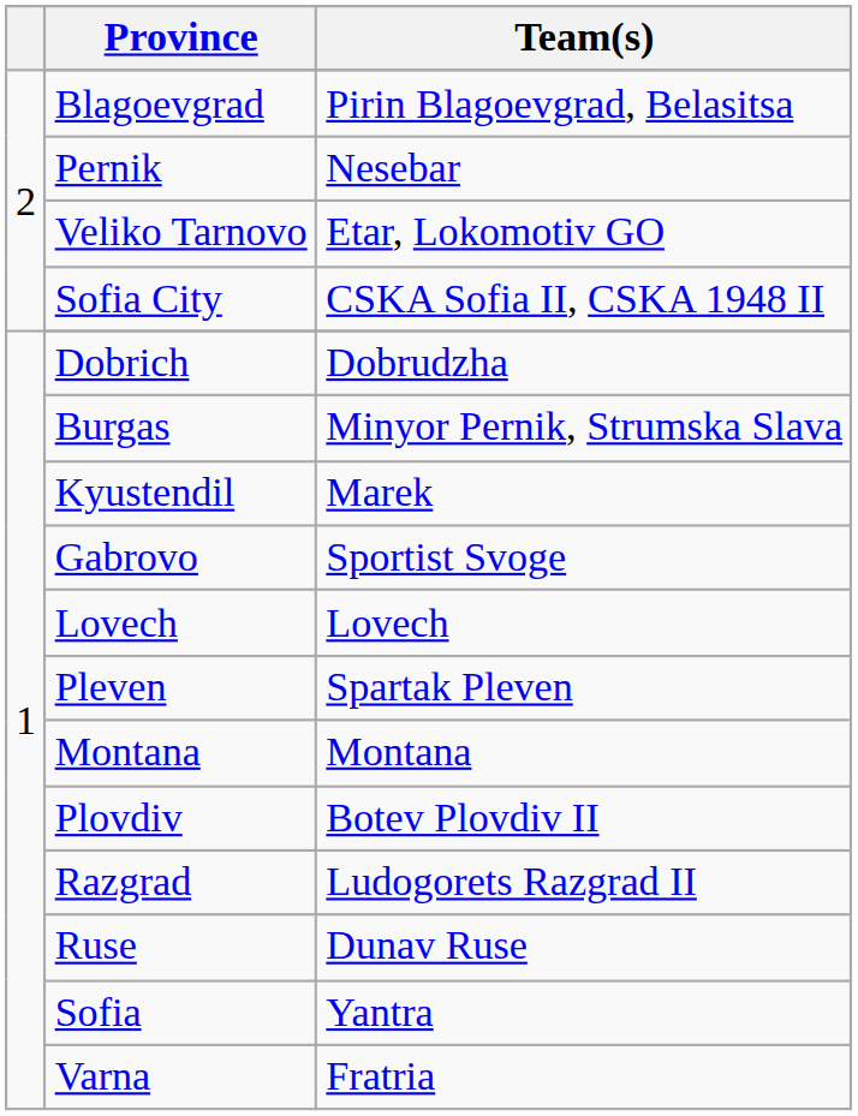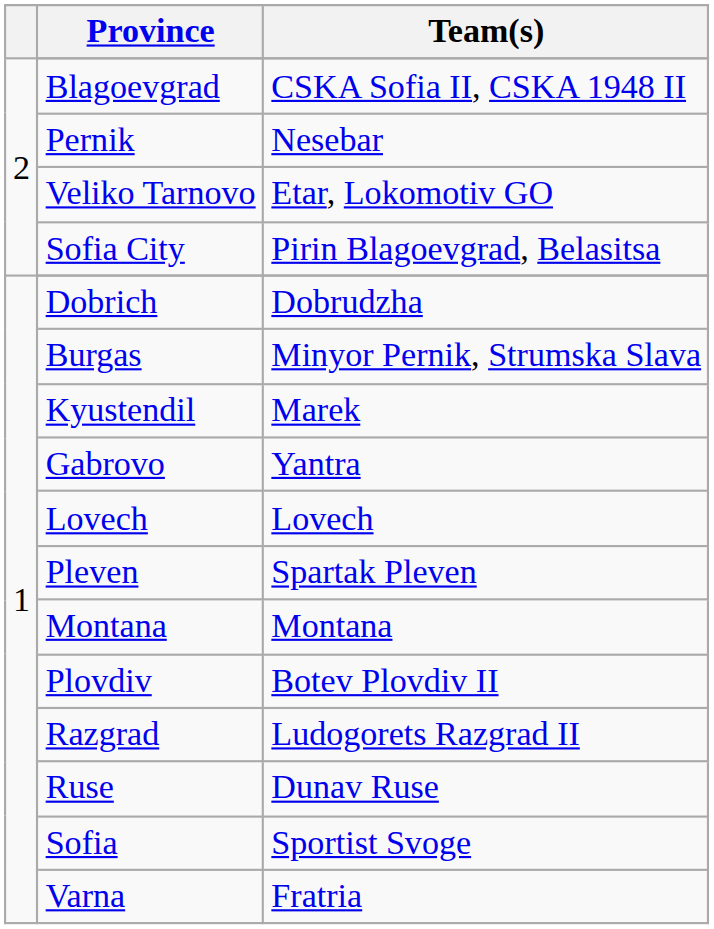 <table class="wikitable" style>
 <tr>
 </tr>
 <tr>
 <th></th>
 <th><a href='#'>Province</a></th>
 <th>Team(s)</th>
 </tr>
 <tr>
 <td align=center rowspan=5>2</td>
 </tr>
 <tr>
 <td align"left"><a href='#'>Blagoevgrad</a></td>
-<td><a href='#'>Pirin Blagoevgrad</a>, <a href='#'>Belasitsa</a></td>
+<td><a href='#'>CSKA Sofia II</a>, <a href='#'>CSKA 1948 II</a></td>
 </tr>
 <tr>
 <td align"left"><a href='#'>Pernik</a></td>
 <td><a href='#'>Nesebar</a></td>
 </tr>
 <tr>
 <td align"left"><a href='#'>Veliko Tarnovo</a></td>
 <td><a href='#'>Etar</a>, <a href='#'>Lokomotiv GO</a></td>
 </tr>
 <tr>
 <td align"left"><a href='#'>Sofia City</a></td>
-<td><a href='#'>CSKA Sofia II</a>, <a href='#'>CSKA 1948 II</a></td>
+<td><a href='#'>Pirin Blagoevgrad</a>, <a href='#'>Belasitsa</a></td>
 </tr>
 <tr>
 <td align=center rowspan=13>1</td>
 </tr>
 <tr>
 <td align"left"><a href='#'>Dobrich</a></td>
 <td><a href='#'>Dobrudzha</a></td>
 </tr>
 <tr>
 <td align"left"><a href='#'>Burgas</a></td>
 <td><a href='#'>Minyor Pernik</a>, <a href='#'>Strumska Slava</a></td>
 </tr>
 <tr>
 <td align"left"><a href='#'>Kyustendil</a></td>
 <td><a href='#'>Marek</a></td>
 </tr>
 <tr>
 <td align"left"><a href='#'>Gabrovo</a></td>
-<td><a href='#'>Sportist Svoge</a></td>
+<td><a href='#'>Yantra</a></td>
 </tr>
 <tr>
 <td align"left"><a href='#'>Lovech</a></td>
 <td><a href='#'>Lovech</a></td>
 </tr>
 <tr>
 <td align"left"><a href='#'>Pleven</a></td>
 <td><a href='#'>Spartak Pleven</a></td>
 </tr>
 <tr>
 <td align"left"><a href='#'>Montana</a></td>
 <td><a href='#'>Montana</a></td>
 </tr>
 <tr>
 <td align"left"><a href='#'>Plovdiv</a></td>
 <td><a href='#'>Botev Plovdiv II</a></td>
 </tr>
 <tr>
 <td align"left"><a href='#'>Razgrad</a></td>
 <td><a href='#'>Ludogorets Razgrad II</a></td>
 </tr>
 <tr>
 <td align"left"><a href='#'>Ruse</a></td>
 <td><a href='#'>Dunav Ruse</a></td>
 </tr>
 <tr>
 <td align"left"><a href='#'>Sofia</a></td>
-<td><a href='#'>Yantra</a></td>
+<td><a href='#'>Sportist Svoge</a></td>
 </tr>
 <tr>
 <td align"left"><a href='#'>Varna</a></td>
 <td><a href='#'>Fratria</a></td>
 </tr>
 </table>
